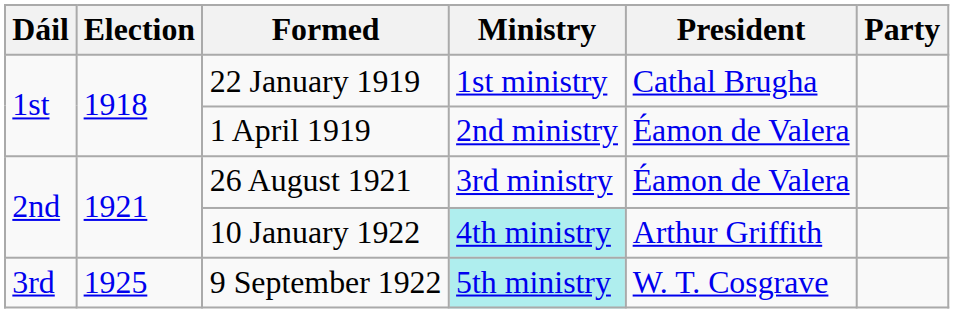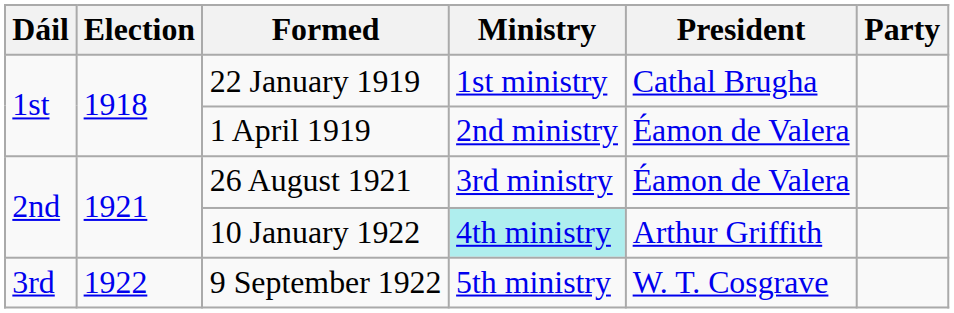 <table class="wikitable">
 <tr>
 <th>Dáil</th>
 <th>Election</th>
 <th>Formed</th>
 <th>Ministry</th>
 <th>President</th>
 <th colspan=2>Party</th>
 </tr>
 <tr>
 <td rowspan=2><a href='#'>1st</a></td>
 <td rowspan=2><a href='#'>1918</a></td>
 <td>22 January 1919</td>
 <td><a href='#'>1st ministry</a></td>
 <td><a href='#'>Cathal Brugha</a></td>
 <td></td>
 </tr>
 <tr>
 <td>1 April 1919</td>
 <td><a href='#'>2nd ministry</a></td>
 <td><a href='#'>Éamon de Valera</a></td>
 <td></td>
 </tr>
 <tr>
 <td rowspan=2><a href='#'>2nd</a></td>
 <td rowspan=2><a href='#'>1921</a></td>
 <td>26 August 1921</td>
 <td><a href='#'>3rd ministry</a></td>
 <td><a href='#'>Éamon de Valera</a></td>
 <td></td>
 </tr>
 <tr>
 <td>10 January 1922</td>
 <td style="background: paleturquoise;"><a href='#'>4th ministry</a></td>
 <td><a href='#'>Arthur Griffith</a></td>
 <td></td>
 </tr>
 <tr>
 <td><a href='#'>3rd</a></td>
-<td><a href='#'>1925</a></td>
+<td><a href='#'>1922</a></td>
 <td>9 September 1922</td>
-<td style="background: paleturquoise;"><a href='#'>5th ministry</a></td>
+<td><a href='#'>5th ministry</a></td>
 <td><a href='#'>W. T. Cosgrave</a></td>
 <td></td>
 </tr>
 </table>
